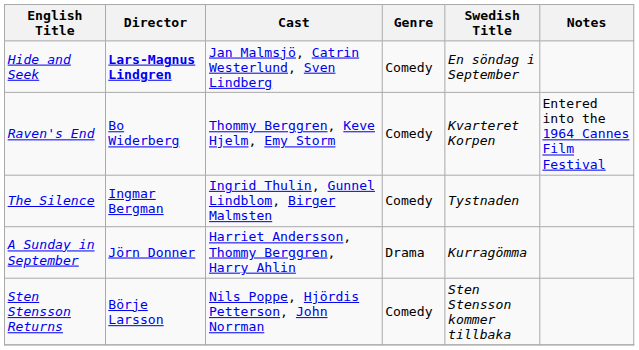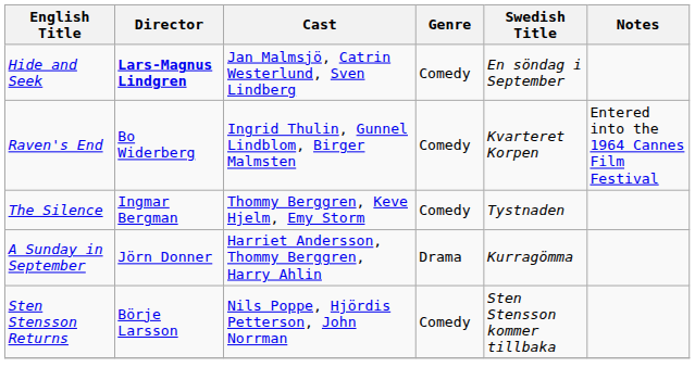 <table class="wikitable" style="width:100%;">
 <tr>
 <th style="width:16%;">English Title</th>
 <th style="width:16%;">Director</th>
 <th style="width:28%;">Cast</th>
 <th style="width:10%;">Genre</th>
 <th style="width:15%;">Swedish Title</th>
 <th style="width:15%;">Notes</th>
 </tr>
 <tr>
 <td><em><a href='#'>Hide and Seek</a></em></td>
 <td><strong><a href='#'>Lars-Magnus Lindgren</a></strong></td>
 <td><a href='#'>Jan Malmsjö</a>, <a href='#'>Catrin Westerlund</a>, <a href='#'>Sven Lindberg</a></td>
 <td>Comedy</td>
 <td><em>En söndag i September</em></td>
 <td></td>
 </tr>
 <tr>
 <td><em><a href='#'>Raven's End</a></em></td>
 <td><a href='#'>Bo Widerberg</a></td>
-<td><a href='#'>Thommy Berggren</a>, <a href='#'>Keve Hjelm</a>, <a href='#'>Emy Storm</a></td>
+<td><a href='#'>Ingrid Thulin</a>, <a href='#'>Gunnel Lindblom</a>, <a href='#'>Birger Malmsten</a></td>
 <td>Comedy</td>
 <td><em>Kvarteret Korpen</em></td>
 <td>Entered into the <a href='#'>1964 Cannes Film Festival</a></td>
 </tr>
 <tr>
 <td><em><a href='#'>The Silence</a></em></td>
 <td><a href='#'>Ingmar Bergman</a></td>
-<td><a href='#'>Ingrid Thulin</a>, <a href='#'>Gunnel Lindblom</a>, <a href='#'>Birger Malmsten</a></td>
+<td><a href='#'>Thommy Berggren</a>, <a href='#'>Keve Hjelm</a>, <a href='#'>Emy Storm</a></td>
 <td>Comedy</td>
 <td><em>Tystnaden</em></td>
 <td></td>
 </tr>
 <tr>
 <td><em><a href='#'>A Sunday in September</a></em></td>
 <td><a href='#'>Jörn Donner</a></td>
 <td><a href='#'>Harriet Andersson</a>, <a href='#'>Thommy Berggren</a>, <a href='#'>Harry Ahlin</a></td>
 <td>Drama</td>
 <td><em>Kurragömma</em></td>
 <td></td>
 </tr>
 <tr>
 <td><em><a href='#'>Sten Stensson Returns</a></em></td>
 <td><a href='#'>Börje Larsson</a></td>
 <td><a href='#'>Nils Poppe</a>, <a href='#'>Hjördis Petterson</a>, <a href='#'>John Norrman</a></td>
 <td>Comedy</td>
 <td><em>Sten Stensson kommer tillbaka</em></td>
 <td></td>
 </tr>
 <tr>
 </tr>
 </table>
